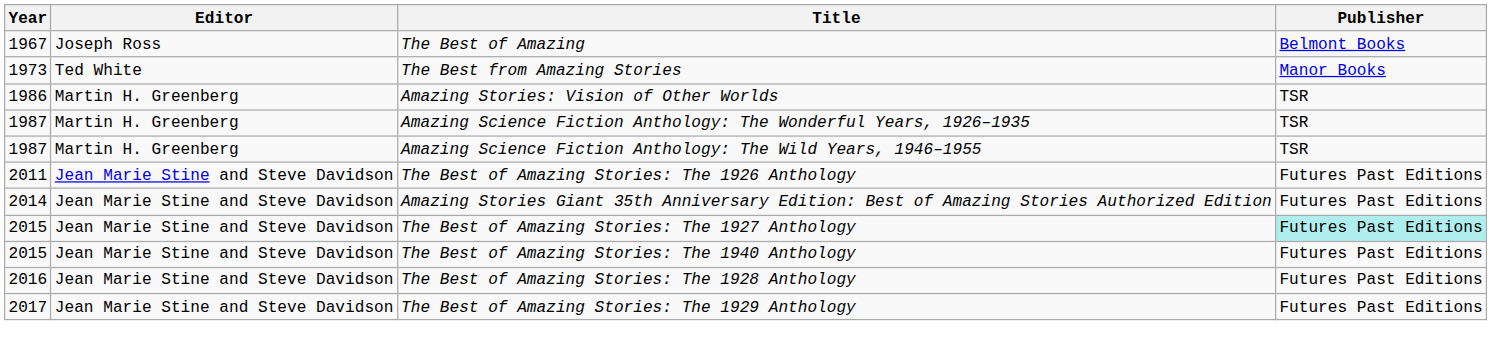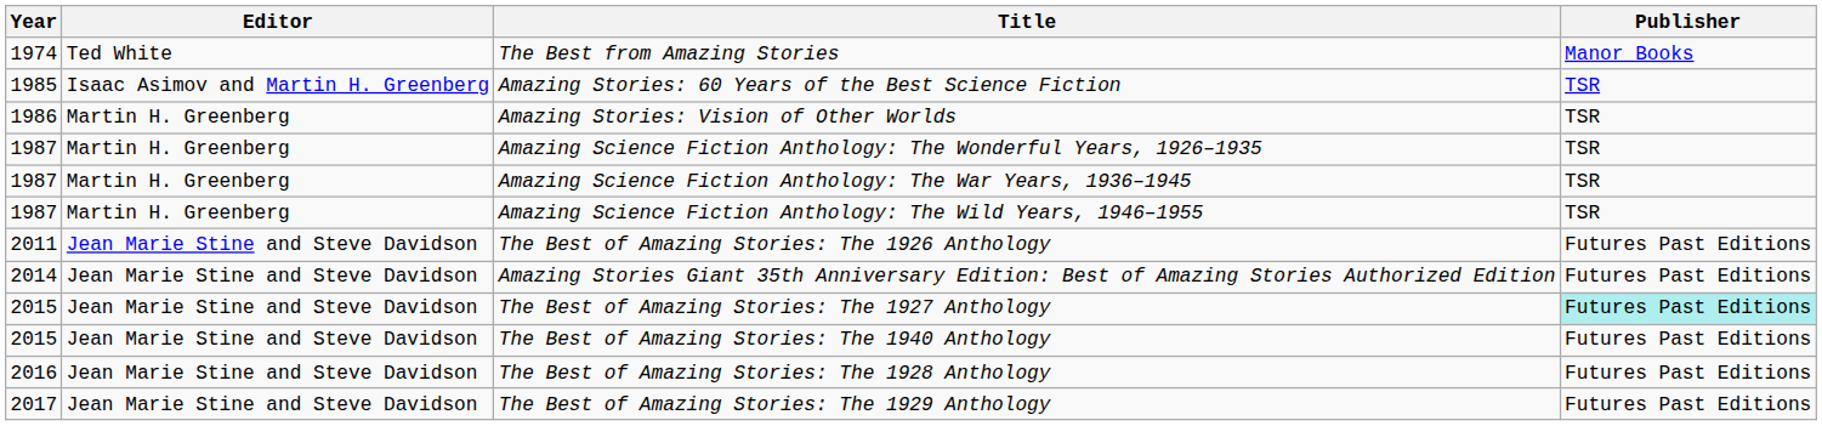 <table class="wikitable">
 <tr>
 <th>Year</th>
 <th>Editor</th>
 <th>Title</th>
 <th>Publisher</th>
 </tr>
 <tr>
-<td>1967</td>
-<td>Joseph Ross</td>
-<td><em>The Best of Amazing</em></td>
-<td><a href='#'>Belmont Books</a></td>
-</tr>
-<tr>
-<td>1973</td>
+<td>1974</td>
 <td>Ted White</td>
 <td><em>The Best from Amazing Stories</em></td>
 <td><a href='#'>Manor Books</a></td>
+</tr>
+<tr>
+<td>1985</td>
+<td>Isaac Asimov and <a href='#'>Martin H. Greenberg</a></td>
+<td><em>Amazing Stories: 60 Years of the Best Science Fiction</em></td>
+<td><a href='#'>TSR</a></td>
 </tr>
 <tr>
 <td>1986</td>
 <td>Martin H. Greenberg</td>
 <td><em>Amazing Stories: Vision of Other Worlds</em></td>
 <td>TSR</td>
 </tr>
 <tr>
 <td>1987</td>
 <td>Martin H. Greenberg</td>
 <td><em>Amazing Science Fiction Anthology: The Wonderful Years, 1926–1935</em></td>
+<td>TSR</td>
+</tr>
+<tr>
+<td>1987</td>
+<td>Martin H. Greenberg</td>
+<td><em>Amazing Science Fiction Anthology: The War Years, 1936–1945</em></td>
 <td>TSR</td>
 </tr>
 <tr>
 <td>1987</td>
 <td>Martin H. Greenberg</td>
 <td><em>Amazing Science Fiction Anthology: The Wild Years, 1946–1955</em></td>
 <td>TSR</td>
 </tr>
 <tr>
 <td>2011</td>
 <td><a href='#'>Jean Marie Stine</a> and Steve Davidson</td>
 <td><em>The Best of Amazing Stories: The 1926 Anthology</em></td>
 <td>Futures Past Editions</td>
 </tr>
 <tr>
 <td>2014</td>
 <td>Jean Marie Stine and Steve Davidson</td>
 <td><em>Amazing Stories Giant 35th Anniversary Edition: Best of Amazing Stories Authorized Edition</em></td>
 <td>Futures Past Editions</td>
 </tr>
 <tr>
 <td>2015</td>
 <td>Jean Marie Stine and Steve Davidson</td>
 <td><em>The Best of Amazing Stories: The 1927 Anthology</em></td>
 <td style="background: paleturquoise;">Futures Past Editions</td>
 </tr>
 <tr>
 <td>2015</td>
 <td>Jean Marie Stine and Steve Davidson</td>
 <td><em>The Best of Amazing Stories: The 1940 Anthology</em></td>
 <td>Futures Past Editions</td>
 </tr>
 <tr>
 <td>2016</td>
 <td>Jean Marie Stine and Steve Davidson</td>
 <td><em>The Best of Amazing Stories: The 1928 Anthology</em></td>
 <td>Futures Past Editions</td>
 </tr>
 <tr>
 <td>2017</td>
 <td>Jean Marie Stine and Steve Davidson</td>
 <td><em>The Best of Amazing Stories: The 1929 Anthology</em></td>
 <td>Futures Past Editions</td>
 </tr>
 </table>
